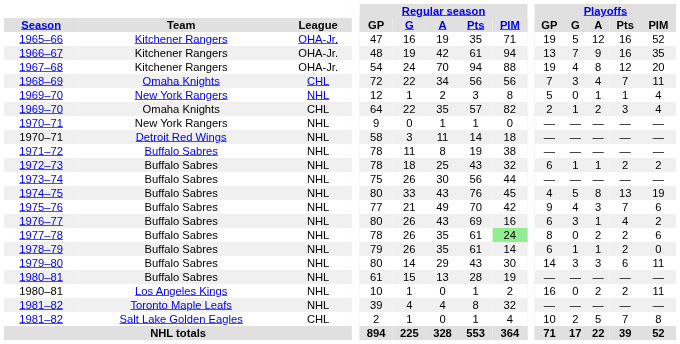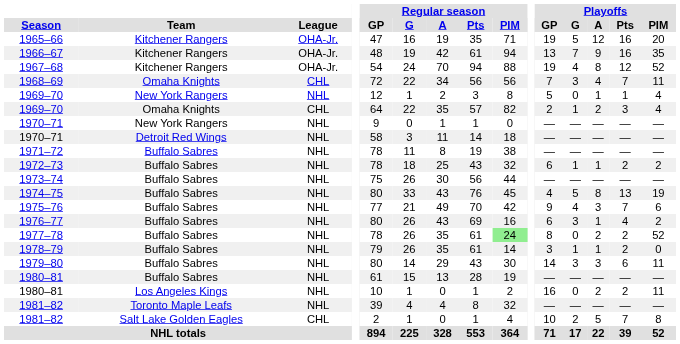 <table border="0" cellpadding="1" cellspacing="0" style="text-align:center; width:60em;">
 <tr style="background:#e0e0e0;">
 <th colspan="3"  bgcolor="#ffffff"> </th>
 <th rowspan="99" bgcolor="#ffffff"> </th>
 <th colspan="5"><a href='#'>Regular season</a></th>
 <th rowspan="99" bgcolor="#ffffff"> </th>
 <th colspan="5"><a href='#'>Playoffs</a></th>
 </tr>
 <tr style="background:#e0e0e0;">
 <th><a href='#'>Season</a></th>
 <th>Team</th>
 <th>League</th>
 <th>GP</th>
 <th><a href='#'>G</a></th>
 <th><a href='#'>A</a></th>
 <th><a href='#'>Pts</a></th>
 <th><a href='#'>PIM</a></th>
 <th>GP</th>
 <th>G</th>
 <th>A</th>
 <th>Pts</th>
 <th>PIM</th>
 </tr>
 <tr>
 <td><a href='#'>1965–66</a></td>
 <td><a href='#'>Kitchener Rangers</a></td>
 <td><a href='#'>OHA-Jr.</a></td>
 <td>47</td>
 <td>16</td>
 <td>19</td>
 <td>35</td>
 <td>71</td>
 <td>19</td>
 <td>5</td>
 <td>12</td>
 <td>16</td>
-<td>52</td>
+<td>20</td>
 </tr>
 <tr style="background:#f0f0f0;">
 <td><a href='#'>1966–67</a></td>
 <td>Kitchener Rangers</td>
 <td>OHA-Jr.</td>
 <td>48</td>
 <td>19</td>
 <td>42</td>
 <td>61</td>
 <td>94</td>
 <td>13</td>
 <td>7</td>
 <td>9</td>
 <td>16</td>
 <td>35</td>
 </tr>
 <tr>
 <td><a href='#'>1967–68</a></td>
 <td>Kitchener Rangers</td>
 <td>OHA-Jr.</td>
 <td>54</td>
 <td>24</td>
 <td>70</td>
 <td>94</td>
 <td>88</td>
 <td>19</td>
 <td>4</td>
 <td>8</td>
 <td>12</td>
-<td>20</td>
+<td>52</td>
 </tr>
 <tr style="background:#f0f0f0;">
 <td><a href='#'>1968–69</a></td>
 <td><a href='#'>Omaha Knights</a></td>
 <td><a href='#'>CHL</a></td>
 <td>72</td>
 <td>22</td>
 <td>34</td>
 <td>56</td>
 <td>56</td>
 <td>7</td>
 <td>3</td>
 <td>4</td>
 <td>7</td>
 <td>11</td>
 </tr>
 <tr>
 <td><a href='#'>1969–70</a></td>
 <td><a href='#'>New York Rangers</a></td>
 <td><a href='#'>NHL</a></td>
 <td>12</td>
 <td>1</td>
 <td>2</td>
 <td>3</td>
 <td>8</td>
 <td>5</td>
 <td>0</td>
 <td>1</td>
 <td>1</td>
 <td>4</td>
 </tr>
 <tr style="background:#f0f0f0;">
 <td><a href='#'>1969–70</a></td>
 <td>Omaha Knights</td>
 <td>CHL</td>
 <td>64</td>
 <td>22</td>
 <td>35</td>
 <td>57</td>
 <td>82</td>
 <td>2</td>
 <td>1</td>
 <td>2</td>
 <td>3</td>
 <td>4</td>
 </tr>
 <tr>
 <td><a href='#'>1970–71</a></td>
 <td>New York Rangers</td>
 <td>NHL</td>
 <td>9</td>
 <td>0</td>
 <td>1</td>
 <td>1</td>
 <td>0</td>
 <td>—</td>
 <td>—</td>
 <td>—</td>
 <td>—</td>
 <td>—</td>
 </tr>
 <tr style="background:#f0f0f0;">
 <td>1970–71</td>
 <td><a href='#'>Detroit Red Wings</a></td>
 <td>NHL</td>
 <td>58</td>
 <td>3</td>
 <td>11</td>
 <td>14</td>
 <td>18</td>
 <td>—</td>
 <td>—</td>
 <td>—</td>
 <td>—</td>
 <td>—</td>
 </tr>
 <tr>
 <td><a href='#'>1971–72</a></td>
 <td><a href='#'>Buffalo Sabres</a></td>
 <td>NHL</td>
 <td>78</td>
 <td>11</td>
 <td>8</td>
 <td>19</td>
 <td>38</td>
 <td>—</td>
 <td>—</td>
 <td>—</td>
 <td>—</td>
 <td>—</td>
 </tr>
 <tr style="background:#f0f0f0;">
 <td><a href='#'>1972–73</a></td>
 <td>Buffalo Sabres</td>
 <td>NHL</td>
 <td>78</td>
 <td>18</td>
 <td>25</td>
 <td>43</td>
 <td>32</td>
 <td>6</td>
 <td>1</td>
 <td>1</td>
 <td>2</td>
 <td>2</td>
 </tr>
 <tr>
 <td><a href='#'>1973–74</a></td>
 <td>Buffalo Sabres</td>
 <td>NHL</td>
 <td>75</td>
 <td>26</td>
 <td>30</td>
 <td>56</td>
 <td>44</td>
 <td>—</td>
 <td>—</td>
 <td>—</td>
 <td>—</td>
 <td>—</td>
 </tr>
 <tr style="background:#f0f0f0;">
 <td><a href='#'>1974–75</a></td>
 <td>Buffalo Sabres</td>
 <td>NHL</td>
 <td>80</td>
 <td>33</td>
 <td>43</td>
 <td>76</td>
 <td>45</td>
 <td>4</td>
 <td>5</td>
 <td>8</td>
 <td>13</td>
 <td>19</td>
 </tr>
 <tr>
 <td><a href='#'>1975–76</a></td>
 <td>Buffalo Sabres</td>
 <td>NHL</td>
 <td>77</td>
 <td>21</td>
 <td>49</td>
 <td>70</td>
 <td>42</td>
 <td>9</td>
 <td>4</td>
 <td>3</td>
 <td>7</td>
 <td>6</td>
 </tr>
 <tr style="background:#f0f0f0;">
 <td><a href='#'>1976–77</a></td>
 <td>Buffalo Sabres</td>
 <td>NHL</td>
 <td>80</td>
 <td>26</td>
 <td>43</td>
 <td>69</td>
 <td>16</td>
 <td>6</td>
 <td>3</td>
 <td>1</td>
 <td>4</td>
 <td>2</td>
 </tr>
 <tr>
 <td><a href='#'>1977–78</a></td>
 <td>Buffalo Sabres</td>
 <td>NHL</td>
 <td>78</td>
 <td>26</td>
 <td>35</td>
 <td>61</td>
 <td style="background: lightgreen;">24</td>
 <td>8</td>
 <td>0</td>
 <td>2</td>
 <td>2</td>
-<td>6</td>
+<td>52</td>
 </tr>
 <tr style="background:#f0f0f0;">
 <td><a href='#'>1978–79</a></td>
 <td>Buffalo Sabres</td>
 <td>NHL</td>
 <td>79</td>
 <td>26</td>
 <td>35</td>
 <td>61</td>
 <td>14</td>
-<td>6</td>
+<td>3</td>
 <td>1</td>
 <td>1</td>
 <td>2</td>
 <td>0</td>
 </tr>
 <tr>
 <td><a href='#'>1979–80</a></td>
 <td>Buffalo Sabres</td>
 <td>NHL</td>
 <td>80</td>
 <td>14</td>
 <td>29</td>
 <td>43</td>
 <td>30</td>
 <td>14</td>
 <td>3</td>
 <td>3</td>
 <td>6</td>
 <td>11</td>
 </tr>
 <tr style="background:#f0f0f0;">
 <td><a href='#'>1980–81</a></td>
 <td>Buffalo Sabres</td>
 <td>NHL</td>
 <td>61</td>
 <td>15</td>
 <td>13</td>
 <td>28</td>
 <td>19</td>
 <td>—</td>
 <td>—</td>
 <td>—</td>
 <td>—</td>
 <td>—</td>
 </tr>
 <tr>
 <td>1980–81</td>
 <td><a href='#'>Los Angeles Kings</a></td>
 <td>NHL</td>
 <td>10</td>
 <td>1</td>
 <td>0</td>
 <td>1</td>
 <td>2</td>
 <td>16</td>
 <td>0</td>
 <td>2</td>
 <td>2</td>
 <td>11</td>
 </tr>
 <tr style="background:#f0f0f0;">
 <td><a href='#'>1981–82</a></td>
 <td><a href='#'>Toronto Maple Leafs</a></td>
 <td>NHL</td>
 <td>39</td>
 <td>4</td>
 <td>4</td>
 <td>8</td>
 <td>32</td>
 <td>—</td>
 <td>—</td>
 <td>—</td>
 <td>—</td>
 <td>—</td>
 </tr>
 <tr>
 <td><a href='#'>1981–82</a></td>
 <td><a href='#'>Salt Lake Golden Eagles</a></td>
 <td>CHL</td>
 <td>2</td>
 <td>1</td>
 <td>0</td>
 <td>1</td>
 <td>4</td>
 <td>10</td>
 <td>2</td>
 <td>5</td>
 <td>7</td>
 <td>8</td>
 </tr>
 <tr style="background:#e0e0e0;">
 <th colspan="3">NHL totals</th>
 <th>894</th>
 <th>225</th>
 <th>328</th>
 <th>553</th>
 <th>364</th>
 <th>71</th>
 <th>17</th>
 <th>22</th>
 <th>39</th>
 <th>52</th>
 </tr>
 </table>
